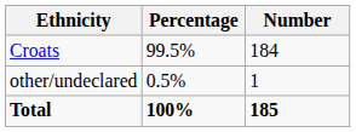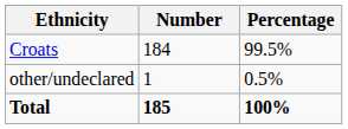 <table class="wikitable">
 <tr>
 <th width="100px">Ethnicity</th>
+<th width="80px">Number</th>
 <th width="80px">Percentage</th>
-<th width="80px">Number</th>
 </tr>
 <tr>
 <td><a href='#'>Croats</a></td>
+<td>184</td>
 <td>99.5%</td>
-<td>184</td>
 </tr>
 <tr>
 <td>other/undeclared</td>
+<td>1</td>
 <td>0.5%</td>
-<td>1</td>
 </tr>
 <tr>
 <td><strong>Total</strong></td>
+<td><strong>185</strong></td>
 <td><strong>100%</strong></td>
-<td><strong>185</strong></td>
 </tr>
 </table>
